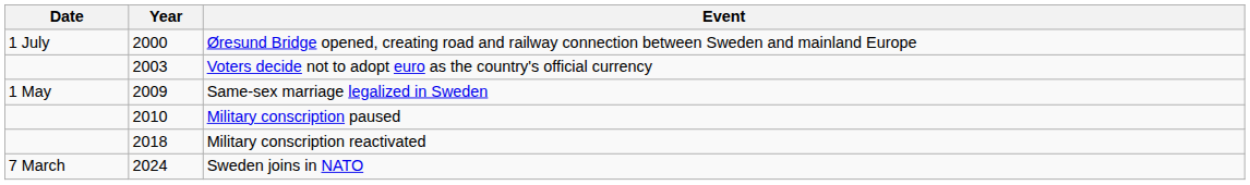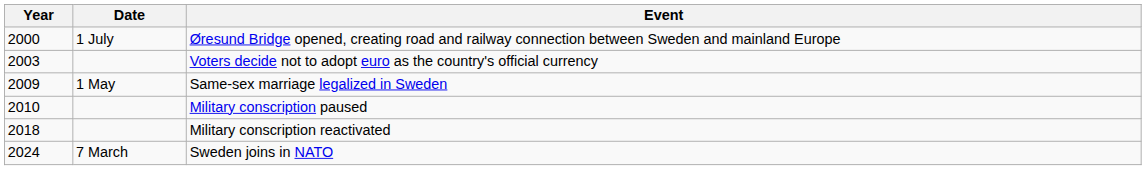 <table class="wikitable" width="100%">
 <tr>
+<th style="width: 6%;">Year</th>
 <th style="width: 10%;">Date</th>
-<th style="width: 6%;">Year</th>
 <th>Event</th>
 </tr>
 <tr>
+<td>2000</td>
 <td>1 July</td>
-<td>2000</td>
 <td><a href='#'>Øresund Bridge</a> opened, creating road and railway connection between Sweden and mainland Europe</td>
 </tr>
 <tr>
+<td>2003</td>
 <td></td>
-<td>2003</td>
 <td><a href='#'>Voters decide</a> not to adopt <a href='#'>euro</a> as the country's official currency</td>
 </tr>
 <tr>
+<td>2009</td>
 <td>1 May</td>
-<td>2009</td>
 <td>Same-sex marriage <a href='#'>legalized in Sweden</a></td>
 </tr>
 <tr>
+<td>2010</td>
 <td></td>
-<td>2010</td>
 <td><a href='#'>Military conscription</a> paused</td>
 </tr>
 <tr>
+<td>2018</td>
 <td></td>
-<td>2018</td>
 <td>Military conscription reactivated</td>
 </tr>
 <tr>
+<td>2024</td>
 <td>7 March</td>
-<td>2024</td>
 <td>Sweden joins in <a href='#'>NATO</a></td>
 </tr>
 </table>
